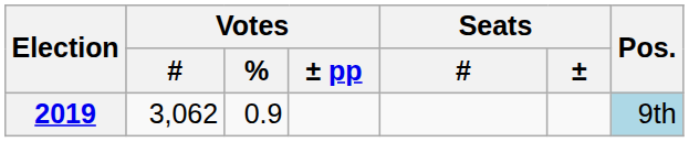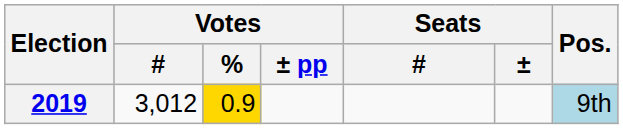 <table class="wikitable" style="text-align: right;">
 <tr>
 <th rowspan="2">Election</th>
 <th colspan="3">Votes</th>
 <th colspan="2">Seats</th>
 <th rowspan="2">Pos.</th>
 </tr>
 <tr>
 <th width="50px">#</th>
 <th width="30px">%</th>
 <th width="45px">± <a href='#'>pp</a></th>
 <th width="90px">#</th>
 <th width="30px">±</th>
 </tr>
 <tr>
 <th><a href='#'>2019</a></th>
-<td>3,062</td>
-<td>0.9</td>
+<td>3,012</td>
+<td style="background: gold;">0.9</td>
 <td></td>
 <td></td>
 <td></td>
 <td style="background: lightblue;">9th</td>
 </tr>
 </table>
